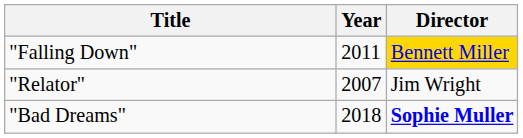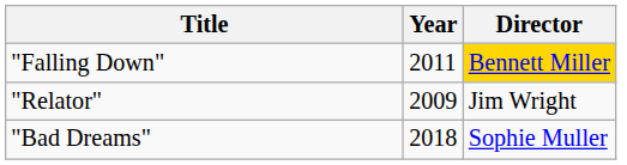 <table class="wikitable">
 <tr>
 <th scope="col" style="width:16em;">Title</th>
 <th>Year</th>
 <th>Director</th>
 </tr>
 <tr>
 <td scope="row">"Falling Down"</td>
 <td>2011</td>
 <td style="background: gold;"><a href='#'>Bennett Miller</a></td>
 </tr>
 <tr>
 <td scope="row">"Relator"</td>
-<td>2007</td>
+<td>2009</td>
 <td>Jim Wright</td>
 </tr>
 <tr>
 <td scope="row">"Bad Dreams"</td>
 <td>2018</td>
-<td><strong><a href='#'>Sophie Muller</a></strong></td>
+<td><a href='#'>Sophie Muller</a></td>
 </tr>
 </table>
